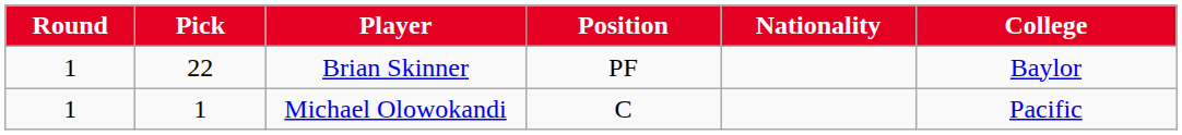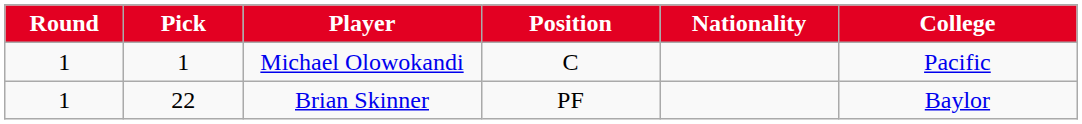 <table class="wikitable sortable sortable">
 <tr>
 <th style="background:#E30022; color:white" width="10%">Round</th>
 <th style="background:#E30022; color:white" width="10%">Pick</th>
 <th style="background:#E30022; color:white" width="20%">Player</th>
 <th style="background:#E30022; color:white" width="15%">Position</th>
 <th style="background:#E30022; color:white" width="15%">Nationality</th>
 <th style="background:#E30022; color:white" width="20%">College</th>
 </tr>
 <tr style="text-align: center">
 <td>1</td>
+<td>1</td>
+<td><a href='#'>Michael Olowokandi</a></td>
+<td>C</td>
+<td></td>
+<td><a href='#'>Pacific</a></td>
+</tr>
+<tr style="text-align: center">
+<td>1</td>
 <td>22</td>
 <td><a href='#'>Brian Skinner</a></td>
 <td>PF</td>
 <td></td>
 <td><a href='#'>Baylor</a></td>
 </tr>
-<tr style="text-align: center">
-<td>1</td>
-<td>1</td>
-<td><a href='#'>Michael Olowokandi</a></td>
-<td>C</td>
-<td></td>
-<td><a href='#'>Pacific</a></td>
-</tr>
 </table>
